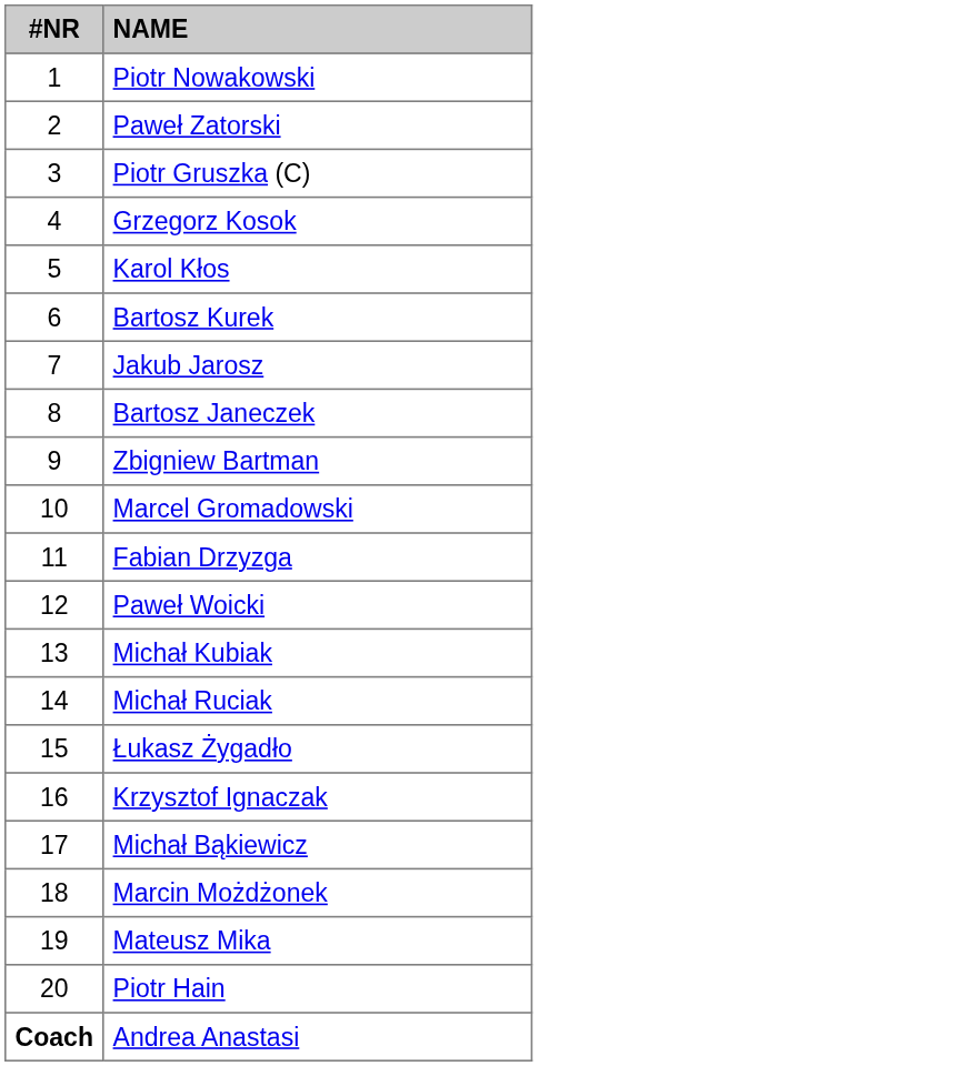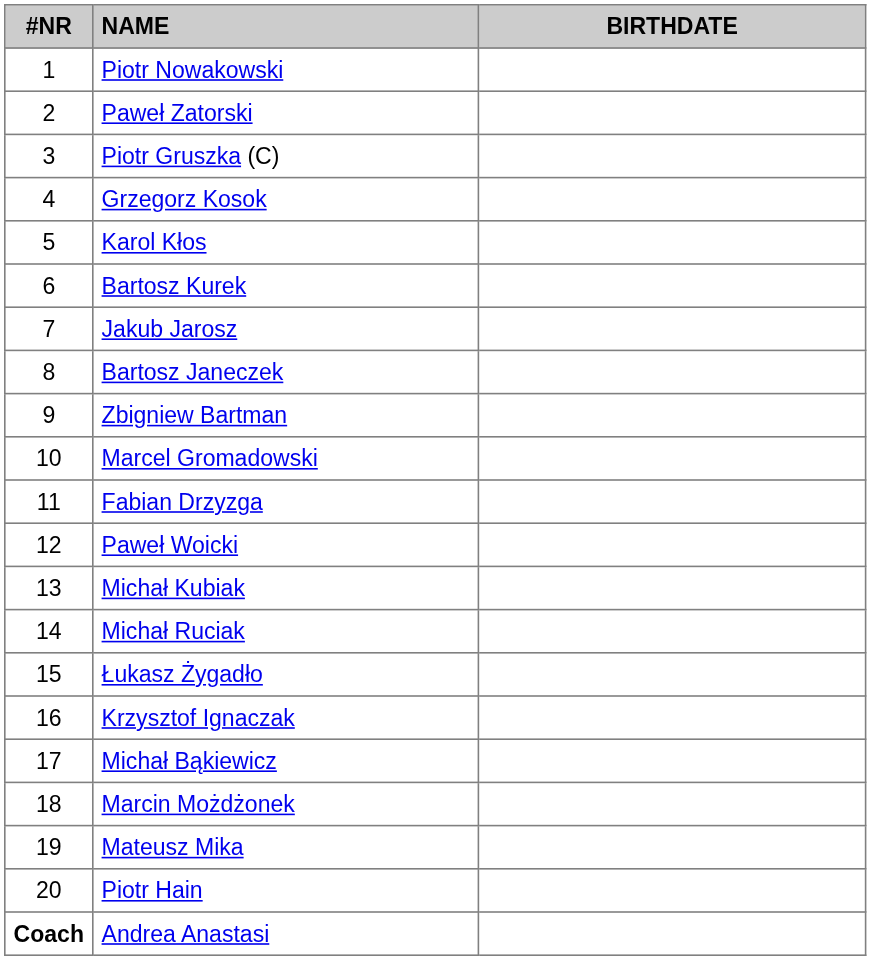 <table border="1" cellspacing="2" cellpadding="5" style="border-collapse: collapse; font-size: 90%;">
 <tr style="background:#ccc;">
 <th>#NR</th>
 <th style="text-align:left; width:16em;">NAME</th>
+<th style="text-align:center; width:16em;">BIRTHDATE</th>
 </tr>
 <tr>
 <td style="text-align:center;">1</td>
 <td><a href='#'>Piotr Nowakowski</a></td>
+<td align="center"></td>
 </tr>
 <tr>
 <td style="text-align:center;">2</td>
 <td><a href='#'>Paweł Zatorski</a></td>
+<td align="center"></td>
 </tr>
 <tr>
 <td style="text-align:center;">3</td>
 <td><a href='#'>Piotr Gruszka</a> (C)</td>
+<td align="center"></td>
 </tr>
 <tr>
 <td style="text-align:center;">4</td>
 <td><a href='#'>Grzegorz Kosok</a></td>
+<td align="center"></td>
 </tr>
 <tr>
 <td style="text-align:center;">5</td>
 <td><a href='#'>Karol Kłos</a></td>
+<td align="center"></td>
 </tr>
 <tr>
 <td style="text-align:center;">6</td>
 <td><a href='#'>Bartosz Kurek</a></td>
+<td align="center"></td>
 </tr>
 <tr>
 <td style="text-align:center;">7</td>
 <td><a href='#'>Jakub Jarosz</a></td>
+<td align="center"></td>
 </tr>
 <tr>
 <td style="text-align:center;">8</td>
 <td><a href='#'>Bartosz Janeczek</a></td>
+<td align="center"></td>
 </tr>
 <tr>
 <td style="text-align:center;">9</td>
 <td><a href='#'>Zbigniew Bartman</a></td>
+<td align="center"></td>
 </tr>
 <tr>
 <td style="text-align:center;">10</td>
 <td><a href='#'>Marcel Gromadowski</a></td>
+<td align="center"></td>
 </tr>
 <tr>
 <td style="text-align:center;">11</td>
 <td><a href='#'>Fabian Drzyzga</a></td>
+<td align="center"></td>
 </tr>
 <tr>
 <td style="text-align:center;">12</td>
 <td><a href='#'>Paweł Woicki</a></td>
+<td align="center"></td>
 </tr>
 <tr>
 <td style="text-align:center;">13</td>
 <td><a href='#'>Michał Kubiak</a></td>
+<td align="center"></td>
 </tr>
 <tr>
 <td style="text-align:center;">14</td>
 <td><a href='#'>Michał Ruciak</a></td>
+<td align="center"></td>
 </tr>
 <tr>
 <td style="text-align:center;">15</td>
 <td><a href='#'>Łukasz Żygadło</a></td>
+<td align="center"></td>
 </tr>
 <tr>
 <td style="text-align:center;">16</td>
 <td><a href='#'>Krzysztof Ignaczak</a></td>
+<td align="center"></td>
 </tr>
 <tr>
 <td style="text-align:center;">17</td>
 <td><a href='#'>Michał Bąkiewicz</a></td>
+<td align="center"></td>
 </tr>
 <tr>
 <td style="text-align:center;">18</td>
 <td><a href='#'>Marcin Możdżonek</a></td>
+<td align="center"></td>
 </tr>
 <tr>
 <td style="text-align:center;">19</td>
 <td><a href='#'>Mateusz Mika</a></td>
+<td align="center"></td>
 </tr>
 <tr>
 <td style="text-align:center;">20</td>
 <td><a href='#'>Piotr Hain</a></td>
+<td align="center"></td>
 </tr>
 <tr>
 <td style="text-align:center;"><strong>Coach</strong></td>
 <td><a href='#'>Andrea Anastasi</a></td>
+<td align="center"></td>
 </tr>
 </table>
